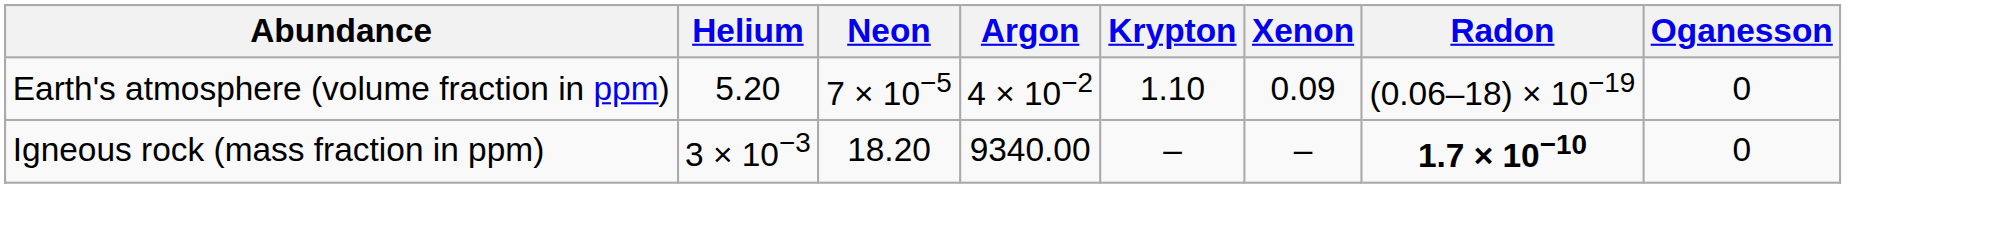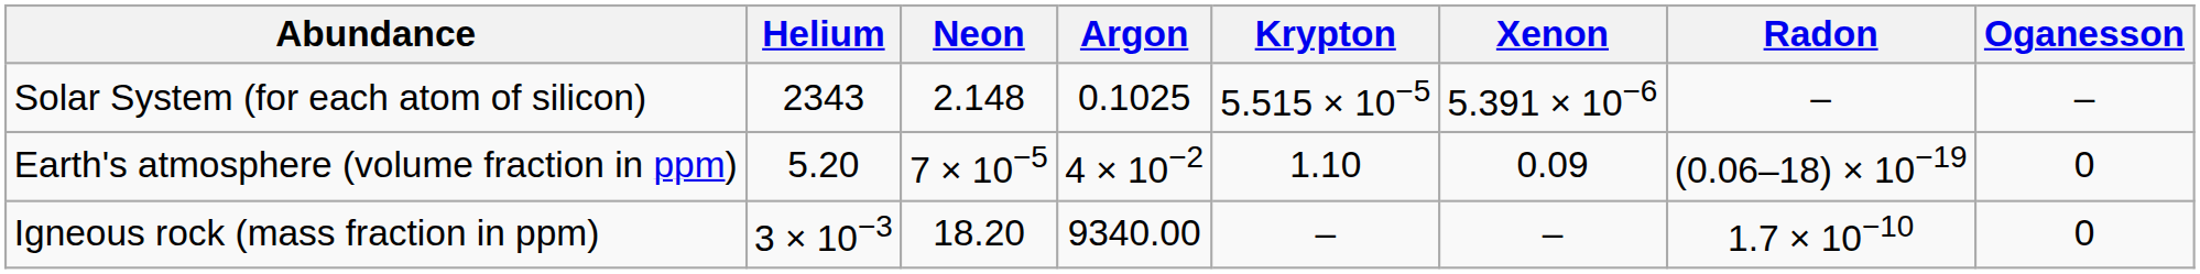 <table class="wikitable" style="text-align: center;">
 <tr>
 <th>Abundance</th>
 <th><a href='#'>Helium</a></th>
 <th><a href='#'>Neon</a></th>
 <th><a href='#'>Argon</a></th>
 <th><a href='#'>Krypton</a></th>
 <th><a href='#'>Xenon</a></th>
 <th><a href='#'>Radon</a></th>
 <th><a href='#'>Oganesson</a></th>
+</tr>
+<tr>
+<td align="left">Solar System (for each atom of silicon)</td>
+<td>2343</td>
+<td>2.148</td>
+<td>0.1025</td>
+<td>5.515 × 10<sup>−5</sup></td>
+<td>5.391 × 10<sup>−6</sup></td>
+<td>–</td>
+<td>–</td>
 </tr>
 <tr>
 <td align="left">Earth's atmosphere (volume fraction in <a href='#'>ppm</a>)</td>
 <td>5.20</td>
 <td>7 × 10<sup>−5</sup></td>
 <td>4 × 10<sup>−2</sup></td>
 <td>1.10</td>
 <td>0.09</td>
 <td>(0.06–18) × 10<sup>−19</sup></td>
 <td>0</td>
 </tr>
 <tr>
 <td align="left">Igneous rock (mass fraction in ppm)</td>
 <td>3 × 10<sup>−3</sup></td>
 <td>18.20</td>
 <td>9340.00</td>
 <td>–</td>
 <td>–</td>
-<td><strong>1.7 × 10<sup>−10</sup></strong></td>
+<td>1.7 × 10<sup>−10</sup></td>
 <td>0</td>
 </tr>
 </table>
